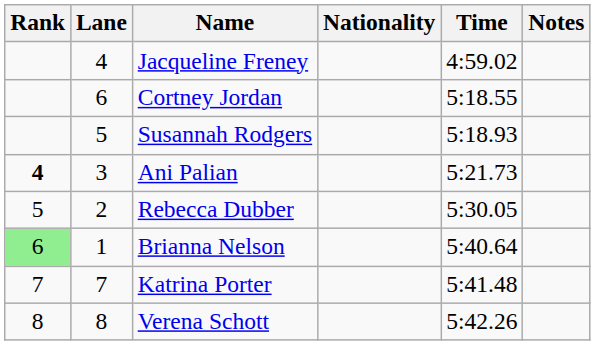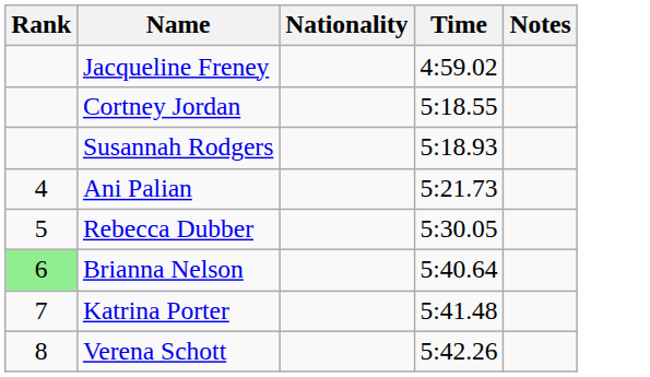 <table class="wikitable">
 <tr>
 <th>Rank</th>
-<th>Lane</th>
 <th>Name</th>
 <th>Nationality</th>
 <th>Time</th>
 <th>Notes</th>
 </tr>
 <tr>
 <td align=center></td>
-<td align=center>4</td>
 <td><a href='#'>Jacqueline Freney</a></td>
 <td></td>
 <td align=center>4:59.02</td>
 <td align=center><strong></strong></td>
 </tr>
 <tr>
 <td align=center></td>
-<td align=center>6</td>
 <td><a href='#'>Cortney Jordan</a></td>
 <td></td>
 <td align=center>5:18.55</td>
 <td align=center></td>
 </tr>
 <tr>
 <td align=center></td>
-<td align=center>5</td>
 <td><a href='#'>Susannah Rodgers</a></td>
 <td></td>
 <td align=center>5:18.93</td>
 <td align=center><strong></strong></td>
 </tr>
 <tr>
-<td align=center><strong>4</strong></td>
-<td align=center>3</td>
+<td align=center>4</td>
 <td><a href='#'>Ani Palian</a></td>
 <td></td>
 <td align=center>5:21.73</td>
 <td align=center></td>
 </tr>
 <tr>
 <td align=center>5</td>
-<td align=center>2</td>
 <td><a href='#'>Rebecca Dubber</a></td>
 <td></td>
 <td align=center>5:30.05</td>
 <td align=center></td>
 </tr>
 <tr>
 <td align=center style="background: lightgreen;">6</td>
-<td align=center>1</td>
 <td><a href='#'>Brianna Nelson</a></td>
 <td></td>
 <td align=center>5:40.64</td>
 <td align=center></td>
 </tr>
 <tr>
-<td align=center>7</td>
 <td align=center>7</td>
 <td><a href='#'>Katrina Porter</a></td>
 <td></td>
 <td align=center>5:41.48</td>
 <td align=center></td>
 </tr>
 <tr>
 <td align=center>8</td>
-<td align=center>8</td>
 <td><a href='#'>Verena Schott</a></td>
 <td></td>
 <td align=center>5:42.26</td>
 <td align=center></td>
 </tr>
 </table>
